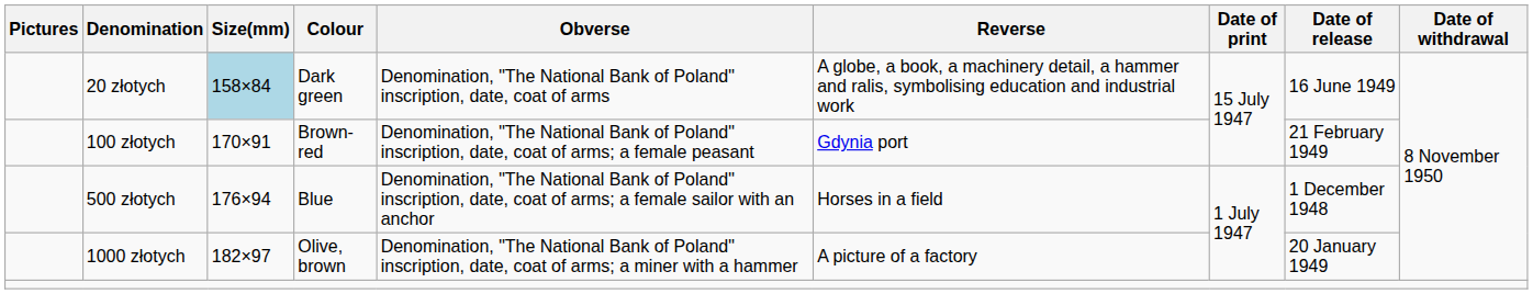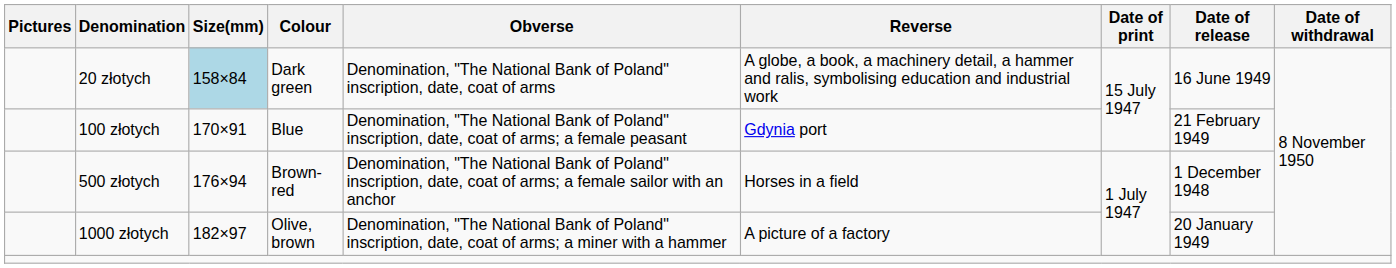 <table class="wikitable sortable" style="font-size: 90%">
 <tr>
 <th colspan="2">Pictures</th>
 <th>Denomination</th>
 <th>Size(mm)</th>
 <th>Colour</th>
 <th>Obverse</th>
 <th>Reverse</th>
 <th>Date of print</th>
 <th>Date of release</th>
 <th>Date of withdrawal</th>
 </tr>
 <tr>
 <td colspan="2"></td>
 <td>20 złotych</td>
 <td style="background: lightblue;">158×84</td>
 <td>Dark green</td>
 <td>Denomination, "The National Bank of Poland" inscription, date, coat of arms</td>
 <td>A globe, a book, a machinery detail, a hammer and ralis, symbolising education and industrial work</td>
 <td rowspan="2">15 July 1947</td>
 <td>16 June 1949</td>
 <td rowspan="4">8 November 1950</td>
 </tr>
 <tr>
 <td colspan="2"></td>
 <td>100 złotych</td>
 <td>170×91</td>
-<td>Brown-red</td>
+<td>Blue</td>
 <td>Denomination, "The National Bank of Poland" inscription, date, coat of arms; a female peasant</td>
 <td><a href='#'>Gdynia</a> port</td>
 <td>21 February 1949</td>
 </tr>
 <tr>
 <td colspan="2"></td>
 <td>500 złotych</td>
 <td>176×94</td>
-<td>Blue</td>
+<td>Brown-red</td>
 <td>Denomination, "The National Bank of Poland" inscription, date, coat of arms; a female sailor with an anchor</td>
 <td>Horses in a field</td>
 <td rowspan="2">1 July 1947</td>
 <td>1 December 1948</td>
 </tr>
 <tr>
 <td colspan="2"></td>
 <td>1000 złotych</td>
 <td>182×97</td>
 <td>Olive, brown</td>
 <td>Denomination, "The National Bank of Poland" inscription, date, coat of arms; a miner with a hammer</td>
 <td>A picture of a factory</td>
 <td>20 January 1949</td>
 </tr>
 <tr>
 <td colspan="10"></td>
 </tr>
 </table>
